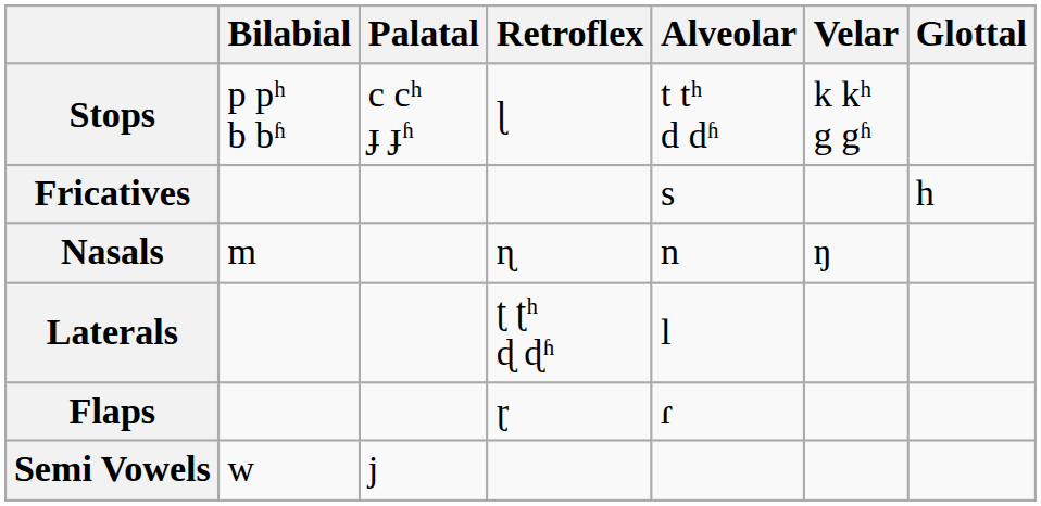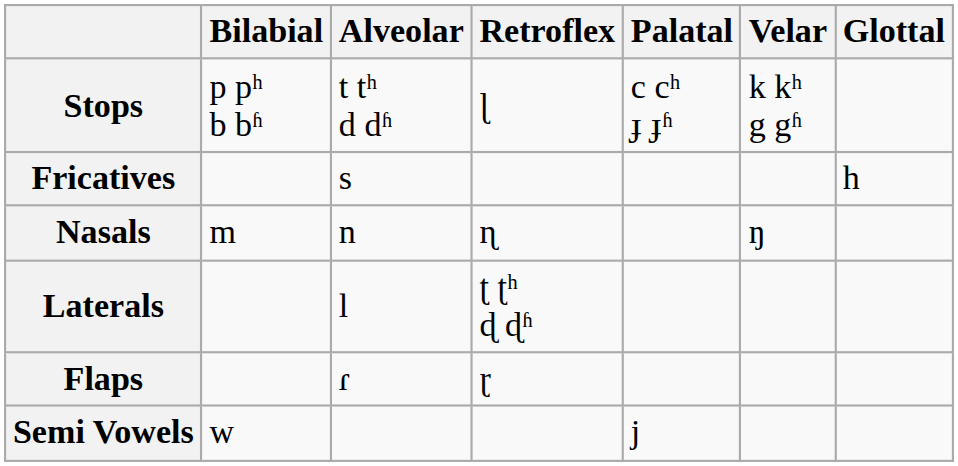 <table class="wikitable">
 <tr>
 <th></th>
 <th>Bilabial</th>
+<th>Alveolar</th>
+<th>Retroflex</th>
 <th>Palatal</th>
-<th>Retroflex</th>
-<th>Alveolar</th>
 <th>Velar</th>
 <th>Glottal</th>
 </tr>
 <tr>
 <th>Stops</th>
 <td>p   pʰ<br>b   bʱ</td>
+<td>t   tʰ<br>d   dʱ</td>
+<td>ɭ</td>
 <td>c   cʰ<br>ɟ   ɟʱ</td>
-<td>ɭ</td>
-<td>t   tʰ<br>d   dʱ</td>
 <td>k   kʰ<br>g   gʱ</td>
 <td></td>
 </tr>
 <tr>
 <th>Fricatives</th>
 <td></td>
+<td>s</td>
 <td></td>
 <td></td>
-<td>s</td>
 <td></td>
 <td>h</td>
 </tr>
 <tr>
 <th>Nasals</th>
 <td>m</td>
+<td>n</td>
+<td>ɳ</td>
 <td></td>
-<td>ɳ</td>
-<td>n</td>
 <td>ŋ</td>
 <td></td>
 </tr>
 <tr>
 <th>Laterals</th>
 <td></td>
+<td>l</td>
+<td>ʈ   ʈʰ<br>ɖ   ɖʱ</td>
 <td></td>
-<td>ʈ   ʈʰ<br>ɖ   ɖʱ</td>
-<td>l</td>
 <td></td>
 <td></td>
 </tr>
 <tr>
 <th>Flaps</th>
 <td></td>
+<td>ɾ</td>
+<td>ɽ</td>
 <td></td>
-<td>ɽ</td>
-<td>ɾ</td>
 <td></td>
 <td></td>
 </tr>
 <tr>
 <th>Semi Vowels</th>
 <td>w</td>
-<td>j</td>
 <td></td>
 <td></td>
+<td>j</td>
 <td></td>
 <td></td>
 </tr>
 </table>
